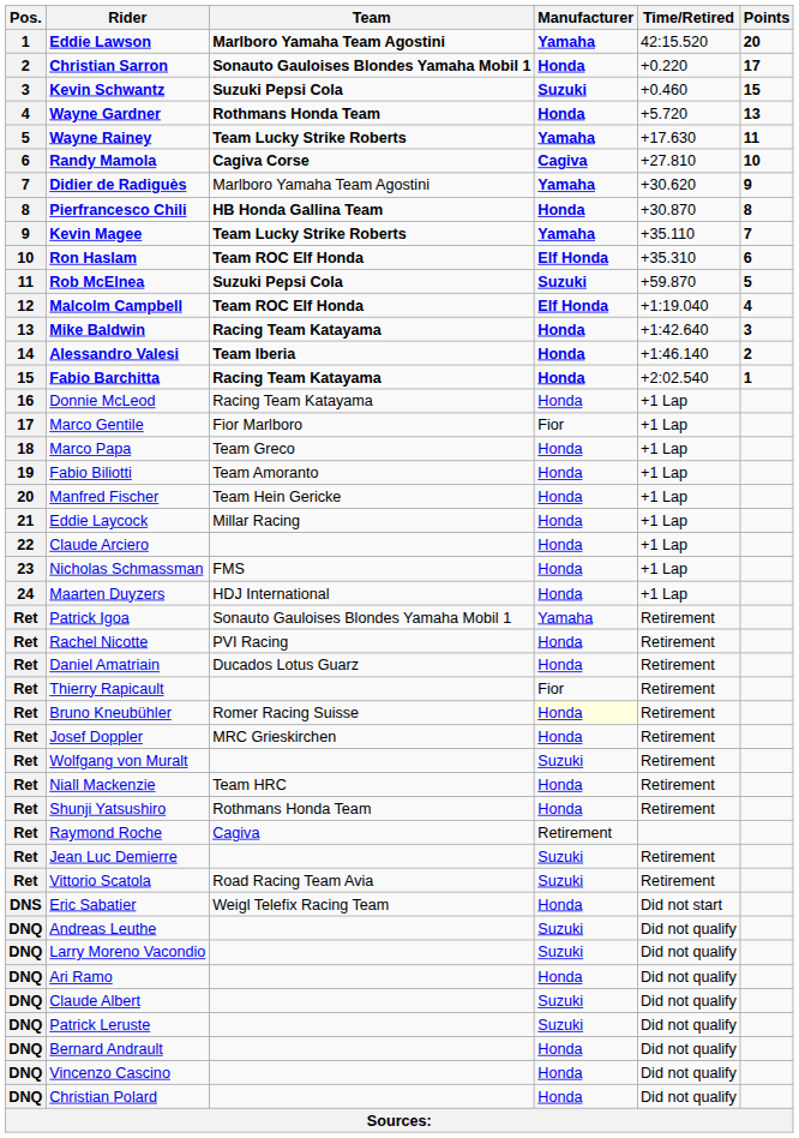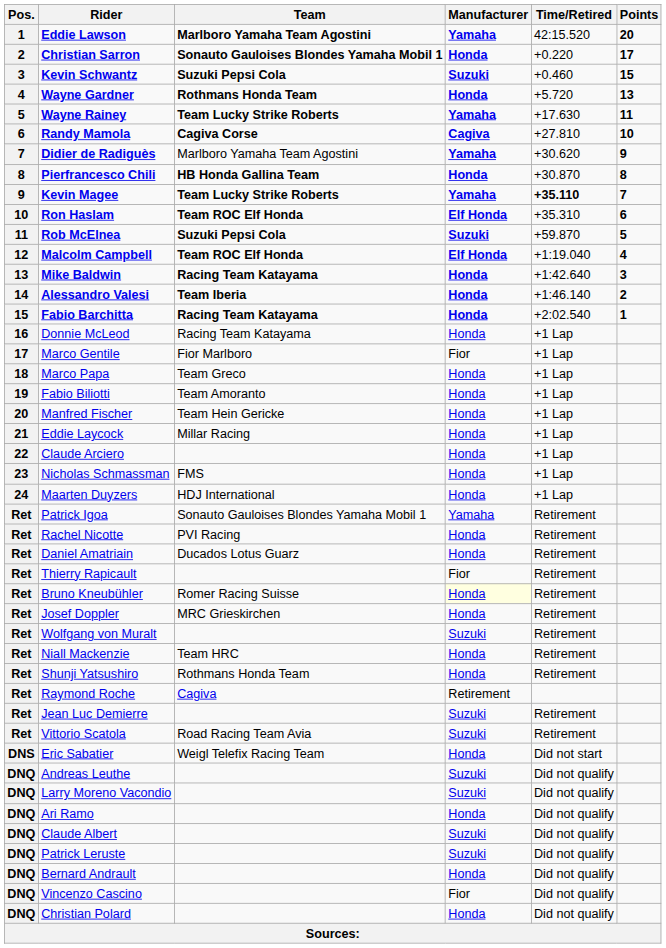 <table class="wikitable" style="font-size: 95%;">
 <tr>
 <th>Pos.</th>
 <th>Rider</th>
 <th>Team</th>
 <th>Manufacturer</th>
 <th>Time/Retired</th>
 <th>Points</th>
 </tr>
 <tr>
 <th>1</th>
 <td> <strong><a href='#'>Eddie Lawson</a></strong></td>
 <td><strong>Marlboro Yamaha Team Agostini</strong></td>
 <td><strong><a href='#'>Yamaha</a></strong></td>
 <td>42:15.520</td>
 <td><strong>20</strong></td>
 </tr>
 <tr>
 <th>2</th>
 <td> <strong><a href='#'>Christian Sarron</a></strong></td>
 <td><strong>Sonauto Gauloises Blondes Yamaha Mobil 1</strong></td>
 <td><strong><a href='#'>Honda</a></strong></td>
 <td>+0.220</td>
 <td><strong>17</strong></td>
 </tr>
 <tr>
 <th>3</th>
 <td> <strong><a href='#'>Kevin Schwantz</a></strong></td>
 <td><strong>Suzuki Pepsi Cola</strong></td>
 <td><strong><a href='#'>Suzuki</a></strong></td>
 <td>+0.460</td>
 <td><strong>15</strong></td>
 </tr>
 <tr>
 <th>4</th>
 <td> <strong><a href='#'>Wayne Gardner</a></strong></td>
 <td><strong>Rothmans Honda Team</strong></td>
 <td><strong><a href='#'>Honda</a></strong></td>
 <td>+5.720</td>
 <td><strong>13</strong></td>
 </tr>
 <tr>
 <th>5</th>
 <td> <strong><a href='#'>Wayne Rainey</a></strong></td>
 <td><strong>Team Lucky Strike Roberts</strong></td>
 <td><strong><a href='#'>Yamaha</a></strong></td>
 <td>+17.630</td>
 <td><strong>11</strong></td>
 </tr>
 <tr>
 <th>6</th>
 <td> <strong><a href='#'>Randy Mamola</a></strong></td>
 <td><strong>Cagiva Corse</strong></td>
 <td><strong><a href='#'>Cagiva</a></strong></td>
 <td>+27.810</td>
 <td><strong>10</strong></td>
 </tr>
 <tr>
 <th>7</th>
 <td> <strong><a href='#'>Didier de Radiguès</a></strong></td>
 <td>Marlboro Yamaha Team Agostini</td>
 <td><strong><a href='#'>Yamaha</a></strong></td>
 <td>+30.620</td>
 <td><strong>9</strong></td>
 </tr>
 <tr>
 <th>8</th>
 <td> <strong><a href='#'>Pierfrancesco Chili</a></strong></td>
 <td><strong>HB Honda Gallina Team</strong></td>
 <td><strong><a href='#'>Honda</a></strong></td>
 <td>+30.870</td>
 <td><strong>8</strong></td>
 </tr>
 <tr>
 <th>9</th>
 <td> <strong><a href='#'>Kevin Magee</a></strong></td>
 <td><strong>Team Lucky Strike Roberts</strong></td>
 <td><strong><a href='#'>Yamaha</a></strong></td>
-<td>+35.110</td>
+<td><strong>+35.110</strong></td>
 <td><strong>7</strong></td>
 </tr>
 <tr>
 <th>10</th>
 <td> <strong><a href='#'>Ron Haslam</a></strong></td>
 <td><strong>Team ROC Elf Honda</strong></td>
 <td><strong><a href='#'>Elf Honda</a></strong></td>
 <td>+35.310</td>
 <td><strong>6</strong></td>
 </tr>
 <tr>
 <th>11</th>
 <td> <strong><a href='#'>Rob McElnea</a></strong></td>
 <td><strong>Suzuki Pepsi Cola</strong></td>
 <td><strong><a href='#'>Suzuki</a></strong></td>
 <td>+59.870</td>
 <td><strong>5</strong></td>
 </tr>
 <tr>
 <th>12</th>
 <td> <strong><a href='#'>Malcolm Campbell</a></strong></td>
 <td><strong>Team ROC Elf Honda</strong></td>
 <td><strong><a href='#'>Elf Honda</a></strong></td>
 <td>+1:19.040</td>
 <td><strong>4</strong></td>
 </tr>
 <tr>
 <th>13</th>
 <td> <strong><a href='#'>Mike Baldwin</a></strong></td>
 <td><strong>Racing Team Katayama</strong></td>
 <td><strong><a href='#'>Honda</a></strong></td>
 <td>+1:42.640</td>
 <td><strong>3</strong></td>
 </tr>
 <tr>
 <th>14</th>
 <td> <strong><a href='#'>Alessandro Valesi</a></strong></td>
 <td><strong>Team Iberia</strong></td>
 <td><strong><a href='#'>Honda</a></strong></td>
 <td>+1:46.140</td>
 <td><strong>2</strong></td>
 </tr>
 <tr>
 <th>15</th>
 <td> <strong><a href='#'>Fabio Barchitta</a></strong></td>
 <td><strong>Racing Team Katayama</strong></td>
 <td><strong><a href='#'>Honda</a></strong></td>
 <td>+2:02.540</td>
 <td><strong>1</strong></td>
 </tr>
 <tr>
 <th>16</th>
 <td> <a href='#'>Donnie McLeod</a></td>
 <td>Racing Team Katayama</td>
 <td><a href='#'>Honda</a></td>
 <td>+1 Lap</td>
 <td></td>
 </tr>
 <tr>
 <th>17</th>
 <td> <a href='#'>Marco Gentile</a></td>
 <td>Fior Marlboro</td>
 <td>Fior</td>
 <td>+1 Lap</td>
 <td></td>
 </tr>
 <tr>
 <th>18</th>
 <td> <a href='#'>Marco Papa</a></td>
 <td>Team Greco</td>
 <td><a href='#'>Honda</a></td>
 <td>+1 Lap</td>
 <td></td>
 </tr>
 <tr>
 <th>19</th>
 <td> <a href='#'>Fabio Biliotti</a></td>
 <td>Team Amoranto</td>
 <td><a href='#'>Honda</a></td>
 <td>+1 Lap</td>
 <td></td>
 </tr>
 <tr>
 <th>20</th>
 <td> <a href='#'>Manfred Fischer</a></td>
 <td>Team Hein Gericke</td>
 <td><a href='#'>Honda</a></td>
 <td>+1 Lap</td>
 <td></td>
 </tr>
 <tr>
 <th>21</th>
 <td> <a href='#'>Eddie Laycock</a></td>
 <td>Millar Racing</td>
 <td><a href='#'>Honda</a></td>
 <td>+1 Lap</td>
 <td></td>
 </tr>
 <tr>
 <th>22</th>
 <td> <a href='#'>Claude Arciero</a></td>
 <td></td>
 <td><a href='#'>Honda</a></td>
 <td>+1 Lap</td>
 <td></td>
 </tr>
 <tr>
 <th>23</th>
 <td> <a href='#'>Nicholas Schmassman</a></td>
 <td>FMS</td>
 <td><a href='#'>Honda</a></td>
 <td>+1 Lap</td>
 <td></td>
 </tr>
 <tr>
 <th>24</th>
 <td> <a href='#'>Maarten Duyzers</a></td>
 <td>HDJ International</td>
 <td><a href='#'>Honda</a></td>
 <td>+1 Lap</td>
 <td></td>
 </tr>
 <tr>
 <th>Ret</th>
 <td> <a href='#'>Patrick Igoa</a></td>
 <td>Sonauto Gauloises Blondes Yamaha Mobil 1</td>
 <td><a href='#'>Yamaha</a></td>
 <td>Retirement</td>
 <td></td>
 </tr>
 <tr>
 <th>Ret</th>
 <td> <a href='#'>Rachel Nicotte</a></td>
 <td>PVI Racing</td>
 <td><a href='#'>Honda</a></td>
 <td>Retirement</td>
 <td></td>
 </tr>
 <tr>
 <th>Ret</th>
 <td> <a href='#'>Daniel Amatriain</a></td>
 <td>Ducados Lotus Guarz</td>
 <td><a href='#'>Honda</a></td>
 <td>Retirement</td>
 <td></td>
 </tr>
 <tr>
 <th>Ret</th>
 <td> <a href='#'>Thierry Rapicault</a></td>
 <td></td>
 <td>Fior</td>
 <td>Retirement</td>
 <td></td>
 </tr>
 <tr>
 <th>Ret</th>
 <td> <a href='#'>Bruno Kneubühler</a></td>
 <td>Romer Racing Suisse</td>
 <td style="background: lightyellow;"><a href='#'>Honda</a></td>
 <td>Retirement</td>
 <td></td>
 </tr>
 <tr>
 <th>Ret</th>
 <td> <a href='#'>Josef Doppler</a></td>
 <td>MRC Grieskirchen</td>
 <td><a href='#'>Honda</a></td>
 <td>Retirement</td>
 <td></td>
 </tr>
 <tr>
 <th>Ret</th>
 <td> <a href='#'>Wolfgang von Muralt</a></td>
 <td></td>
 <td><a href='#'>Suzuki</a></td>
 <td>Retirement</td>
 <td></td>
 </tr>
 <tr>
 <th>Ret</th>
 <td> <a href='#'>Niall Mackenzie</a></td>
 <td>Team HRC</td>
 <td><a href='#'>Honda</a></td>
 <td>Retirement</td>
 <td></td>
 </tr>
 <tr>
 <th>Ret</th>
 <td> <a href='#'>Shunji Yatsushiro</a></td>
 <td>Rothmans Honda Team</td>
 <td><a href='#'>Honda</a></td>
 <td>Retirement</td>
 <td></td>
 </tr>
 <tr>
 <th>Ret</th>
 <td> <a href='#'>Raymond Roche</a></td>
 <td><a href='#'>Cagiva</a></td>
 <td>Retirement</td>
 <td></td>
 </tr>
 <tr>
 <th>Ret</th>
 <td> <a href='#'>Jean Luc Demierre</a></td>
 <td></td>
 <td><a href='#'>Suzuki</a></td>
 <td>Retirement</td>
 <td></td>
 </tr>
 <tr>
 <th>Ret</th>
 <td> <a href='#'>Vittorio Scatola</a></td>
 <td>Road Racing Team Avia</td>
 <td><a href='#'>Suzuki</a></td>
 <td>Retirement</td>
 <td></td>
 </tr>
 <tr>
 <th>DNS</th>
 <td> <a href='#'>Eric Sabatier</a></td>
 <td>Weigl Telefix Racing Team</td>
 <td><a href='#'>Honda</a></td>
 <td>Did not start</td>
 <td></td>
 </tr>
 <tr>
 <th>DNQ</th>
 <td> <a href='#'>Andreas Leuthe</a></td>
 <td></td>
 <td><a href='#'>Suzuki</a></td>
 <td>Did not qualify</td>
 <td></td>
 </tr>
 <tr>
 <th>DNQ</th>
 <td> <a href='#'>Larry Moreno Vacondio</a></td>
 <td></td>
 <td><a href='#'>Suzuki</a></td>
 <td>Did not qualify</td>
 <td></td>
 </tr>
 <tr>
 <th>DNQ</th>
 <td> <a href='#'>Ari Ramo</a></td>
 <td></td>
 <td><a href='#'>Honda</a></td>
 <td>Did not qualify</td>
 <td></td>
 </tr>
 <tr>
 <th>DNQ</th>
 <td> <a href='#'>Claude Albert</a></td>
 <td></td>
 <td><a href='#'>Suzuki</a></td>
 <td>Did not qualify</td>
 <td></td>
 </tr>
 <tr>
 <th>DNQ</th>
 <td> <a href='#'>Patrick Leruste</a></td>
 <td></td>
 <td><a href='#'>Suzuki</a></td>
 <td>Did not qualify</td>
 <td></td>
 </tr>
 <tr>
 <th>DNQ</th>
 <td> <a href='#'>Bernard Andrault</a></td>
 <td></td>
 <td><a href='#'>Honda</a></td>
 <td>Did not qualify</td>
 <td></td>
 </tr>
 <tr>
 <th>DNQ</th>
 <td> <a href='#'>Vincenzo Cascino</a></td>
 <td></td>
-<td><a href='#'>Honda</a></td>
+<td>Fior</td>
 <td>Did not qualify</td>
 <td></td>
 </tr>
 <tr>
 <th>DNQ</th>
 <td> <a href='#'>Christian Polard</a></td>
 <td></td>
 <td><a href='#'>Honda</a></td>
 <td>Did not qualify</td>
 <td></td>
 </tr>
 <tr>
 <th colspan=8>Sources: </th>
 </tr>
 </table>
